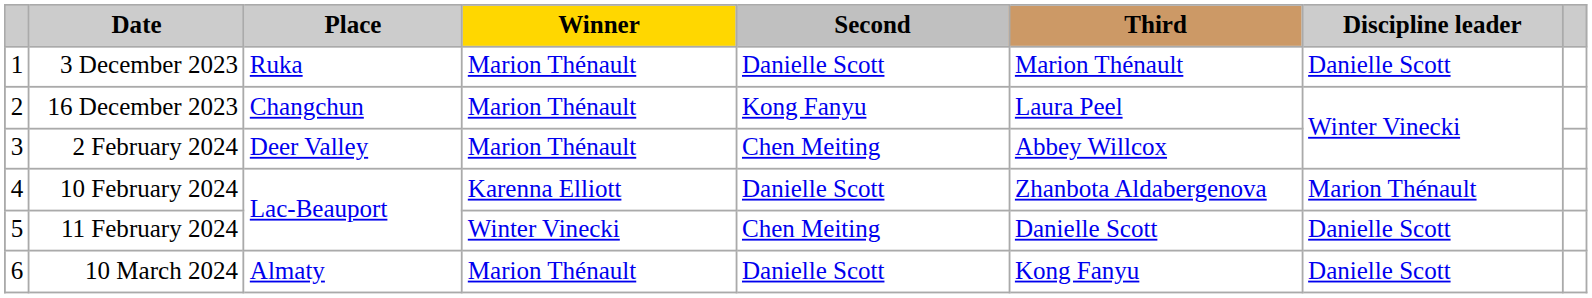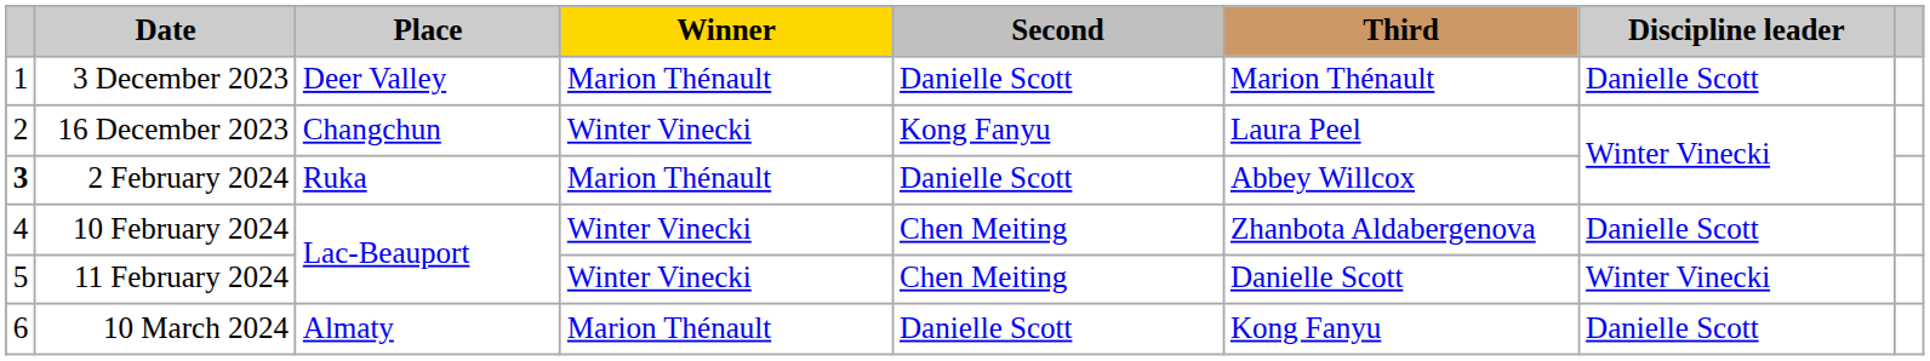 <table class="wikitable plainrowheaders" style="background:#fff; font-size:86%; line-height:16px; border:grey solid 1px; border-collapse:collapse;">
 <tr>
 <th scope="col" style="background:#ccc; width=10 px;"></th>
 <th scope="col" style="background:#ccc; width:135px;">Date</th>
 <th scope="col" style="background:#ccc; width:135px;">Place</th>
 <th scope="col" style="background:gold; width:185px;">Winner</th>
 <th scope="col" style="background:silver; width:185px;">Second</th>
 <th scope="col" style="background:#c96; width:185px;">Third</th>
 <th scope="col" style="background:#ccc; width:170px;">Discipline leader</th>
 <th scope="col" style="background:#ccc; width:10px;"></th>
 </tr>
 <tr>
 <td align="center">1</td>
 <td align="right">3 December 2023</td>
-<td> <a href='#'>Ruka</a></td>
+<td> <a href='#'>Deer Valley</a></td>
 <td> <a href='#'>Marion Thénault</a></td>
 <td> <a href='#'>Danielle Scott</a></td>
 <td> <a href='#'>Marion Thénault</a></td>
 <td> <a href='#'>Danielle Scott</a></td>
 <td></td>
 </tr>
 <tr>
 <td align="center">2</td>
 <td align="right">16 December 2023</td>
 <td> <a href='#'>Changchun</a></td>
-<td> <a href='#'>Marion Thénault</a></td>
+<td> <a href='#'>Winter Vinecki</a></td>
 <td> <a href='#'>Kong Fanyu</a></td>
 <td> <a href='#'>Laura Peel</a></td>
 <td rowspan=2> <a href='#'>Winter Vinecki</a></td>
 <td></td>
 </tr>
 <tr>
-<td align="center">3</td>
+<td align="center"><strong>3</strong></td>
 <td align="right">2 February 2024</td>
-<td> <a href='#'>Deer Valley</a></td>
+<td> <a href='#'>Ruka</a></td>
 <td> <a href='#'>Marion Thénault</a></td>
-<td> <a href='#'>Chen Meiting</a></td>
+<td> <a href='#'>Danielle Scott</a></td>
 <td> <a href='#'>Abbey Willcox</a></td>
 <td></td>
 </tr>
 <tr>
 <td align="center">4</td>
 <td align="right">10 February 2024</td>
 <td rowspan=2> <a href='#'>Lac-Beauport</a></td>
-<td> <a href='#'>Karenna Elliott</a></td>
+<td> <a href='#'>Winter Vinecki</a></td>
+<td> <a href='#'>Chen Meiting</a></td>
+<td> <a href='#'>Zhanbota Aldabergenova</a></td>
 <td> <a href='#'>Danielle Scott</a></td>
-<td> <a href='#'>Zhanbota Aldabergenova</a></td>
-<td> <a href='#'>Marion Thénault</a></td>
 <td></td>
 </tr>
 <tr>
 <td align="center">5</td>
 <td align="right">11 February 2024</td>
 <td> <a href='#'>Winter Vinecki</a></td>
 <td> <a href='#'>Chen Meiting</a></td>
 <td> <a href='#'>Danielle Scott</a></td>
-<td> <a href='#'>Danielle Scott</a></td>
+<td> <a href='#'>Winter Vinecki</a></td>
 <td></td>
 </tr>
 <tr>
 <td align="center">6</td>
 <td align="right">10 March 2024</td>
 <td> <a href='#'>Almaty</a></td>
 <td> <a href='#'>Marion Thénault</a></td>
 <td> <a href='#'>Danielle Scott</a></td>
 <td> <a href='#'>Kong Fanyu</a></td>
 <td> <a href='#'>Danielle Scott</a></td>
 <td></td>
 </tr>
 </table>
